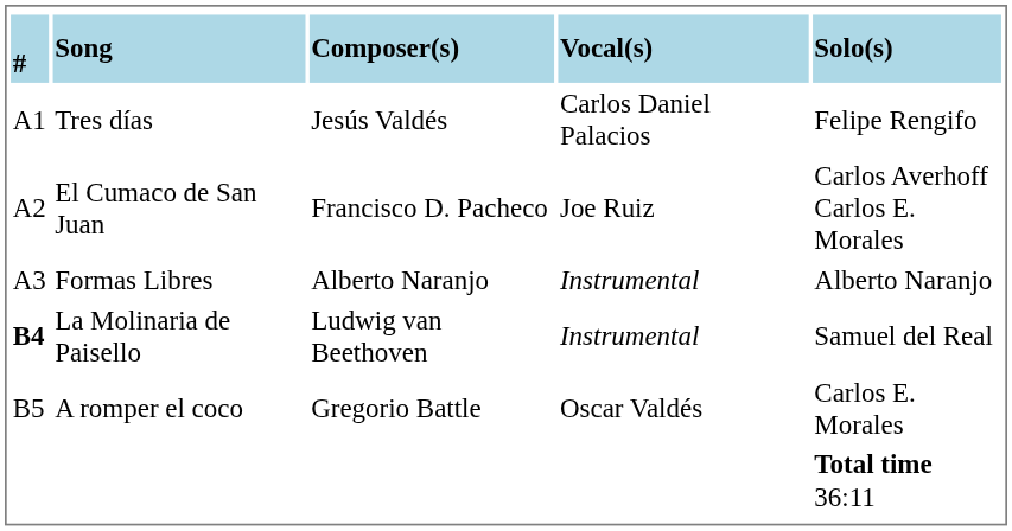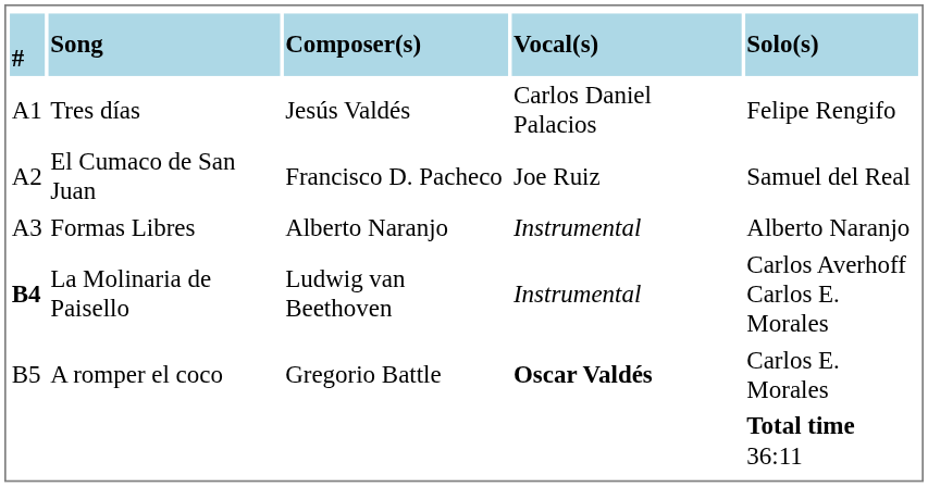 <table cellpadding="1" width="500px" style="font-size: 85%; border: 1px solid gray;">
 <tr align="center" style="font-size: larger;">
 </tr>
 <tr style="background:lightblue;">
 <td>  <strong>#</strong> </td>
 <td><strong>Song</strong></td>
 <td><strong>Composer(s)</strong></td>
 <td><strong>Vocal(s)</strong></td>
 <td><strong>Solo(s)</strong></td>
 </tr>
 <tr>
 <td>A1</td>
 <td>Tres días</td>
 <td>Jesús Valdés</td>
 <td>Carlos Daniel Palacios   </td>
 <td>Felipe Rengifo</td>
 </tr>
 <tr>
 <td>A2</td>
 <td>El Cumaco de San Juan</td>
 <td>Francisco D. Pacheco</td>
 <td>Joe Ruiz</td>
-<td>Carlos Averhoff<br>Carlos E. Morales</td>
+<td>Samuel del Real</td>
 </tr>
 <tr>
 <td>A3</td>
 <td>Formas Libres</td>
 <td>Alberto Naranjo</td>
 <td><em>Instrumental </em></td>
 <td>Alberto Naranjo</td>
 </tr>
 <tr>
 <td><strong>B4</strong></td>
 <td>La Molinaria de Paisello</td>
 <td>Ludwig van Beethoven</td>
 <td><em>Instrumental</em></td>
-<td>Samuel del Real</td>
+<td>Carlos Averhoff<br>Carlos E. Morales</td>
 </tr>
 <tr>
 <td>B5</td>
 <td>A romper el coco</td>
 <td>Gregorio Battle</td>
-<td>Oscar Valdés</td>
+<td><strong>Oscar Valdés</strong></td>
 <td>Carlos E. Morales</td>
 </tr>
 <tr>
 <td></td>
 <td></td>
 <td></td>
 <td></td>
 <td><strong>Total time</strong> 36:11</td>
 </tr>
 <tr>
 </tr>
 </table>
